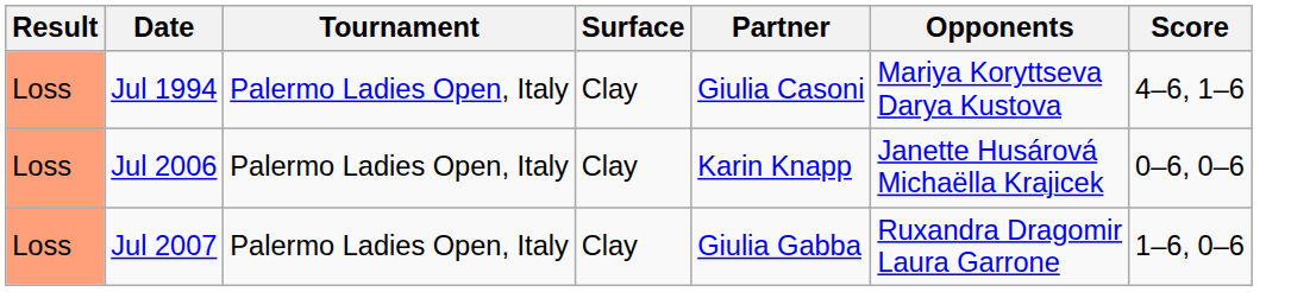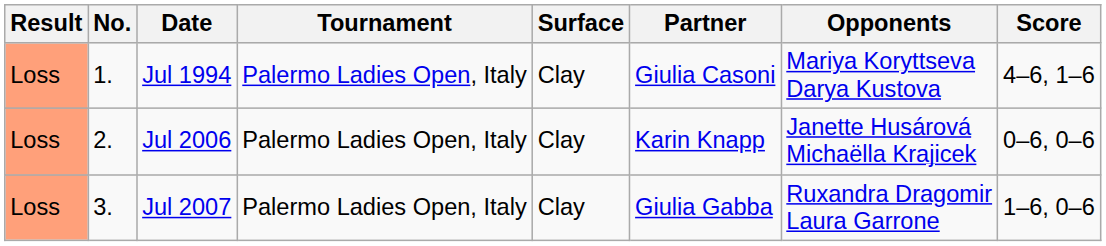 <table class="sortable wikitable" style="font-size:97%;">
 <tr>
 <th>Result</th>
+<th>No.</th>
 <th>Date</th>
 <th>Tournament</th>
 <th>Surface</th>
 <th>Partner</th>
 <th>Opponents</th>
 <th class="unsortable">Score</th>
 </tr>
 <tr>
 <td style="background:#ffa07a;">Loss</td>
+<td>1.</td>
 <td><a href='#'>Jul 1994</a></td>
 <td><a href='#'>Palermo Ladies Open</a>, Italy</td>
 <td>Clay</td>
 <td> <a href='#'>Giulia Casoni</a></td>
 <td> <a href='#'>Mariya Koryttseva</a> <br>  <a href='#'>Darya Kustova</a></td>
 <td>4–6, 1–6</td>
 </tr>
 <tr>
 <td style="background:#ffa07a;">Loss</td>
+<td>2.</td>
 <td><a href='#'>Jul 2006</a></td>
 <td>Palermo Ladies Open, Italy</td>
 <td>Clay</td>
 <td> <a href='#'>Karin Knapp</a></td>
 <td> <a href='#'>Janette Husárová</a> <br>  <a href='#'>Michaëlla Krajicek</a></td>
 <td>0–6, 0–6</td>
 </tr>
 <tr>
 <td style="background:#ffa07a;">Loss</td>
+<td>3.</td>
 <td><a href='#'>Jul 2007</a></td>
 <td>Palermo Ladies Open, Italy</td>
 <td>Clay</td>
 <td> <a href='#'>Giulia Gabba</a></td>
 <td> <a href='#'>Ruxandra Dragomir</a> <br>  <a href='#'>Laura Garrone</a></td>
 <td>1–6, 0–6</td>
 </tr>
 </table>
